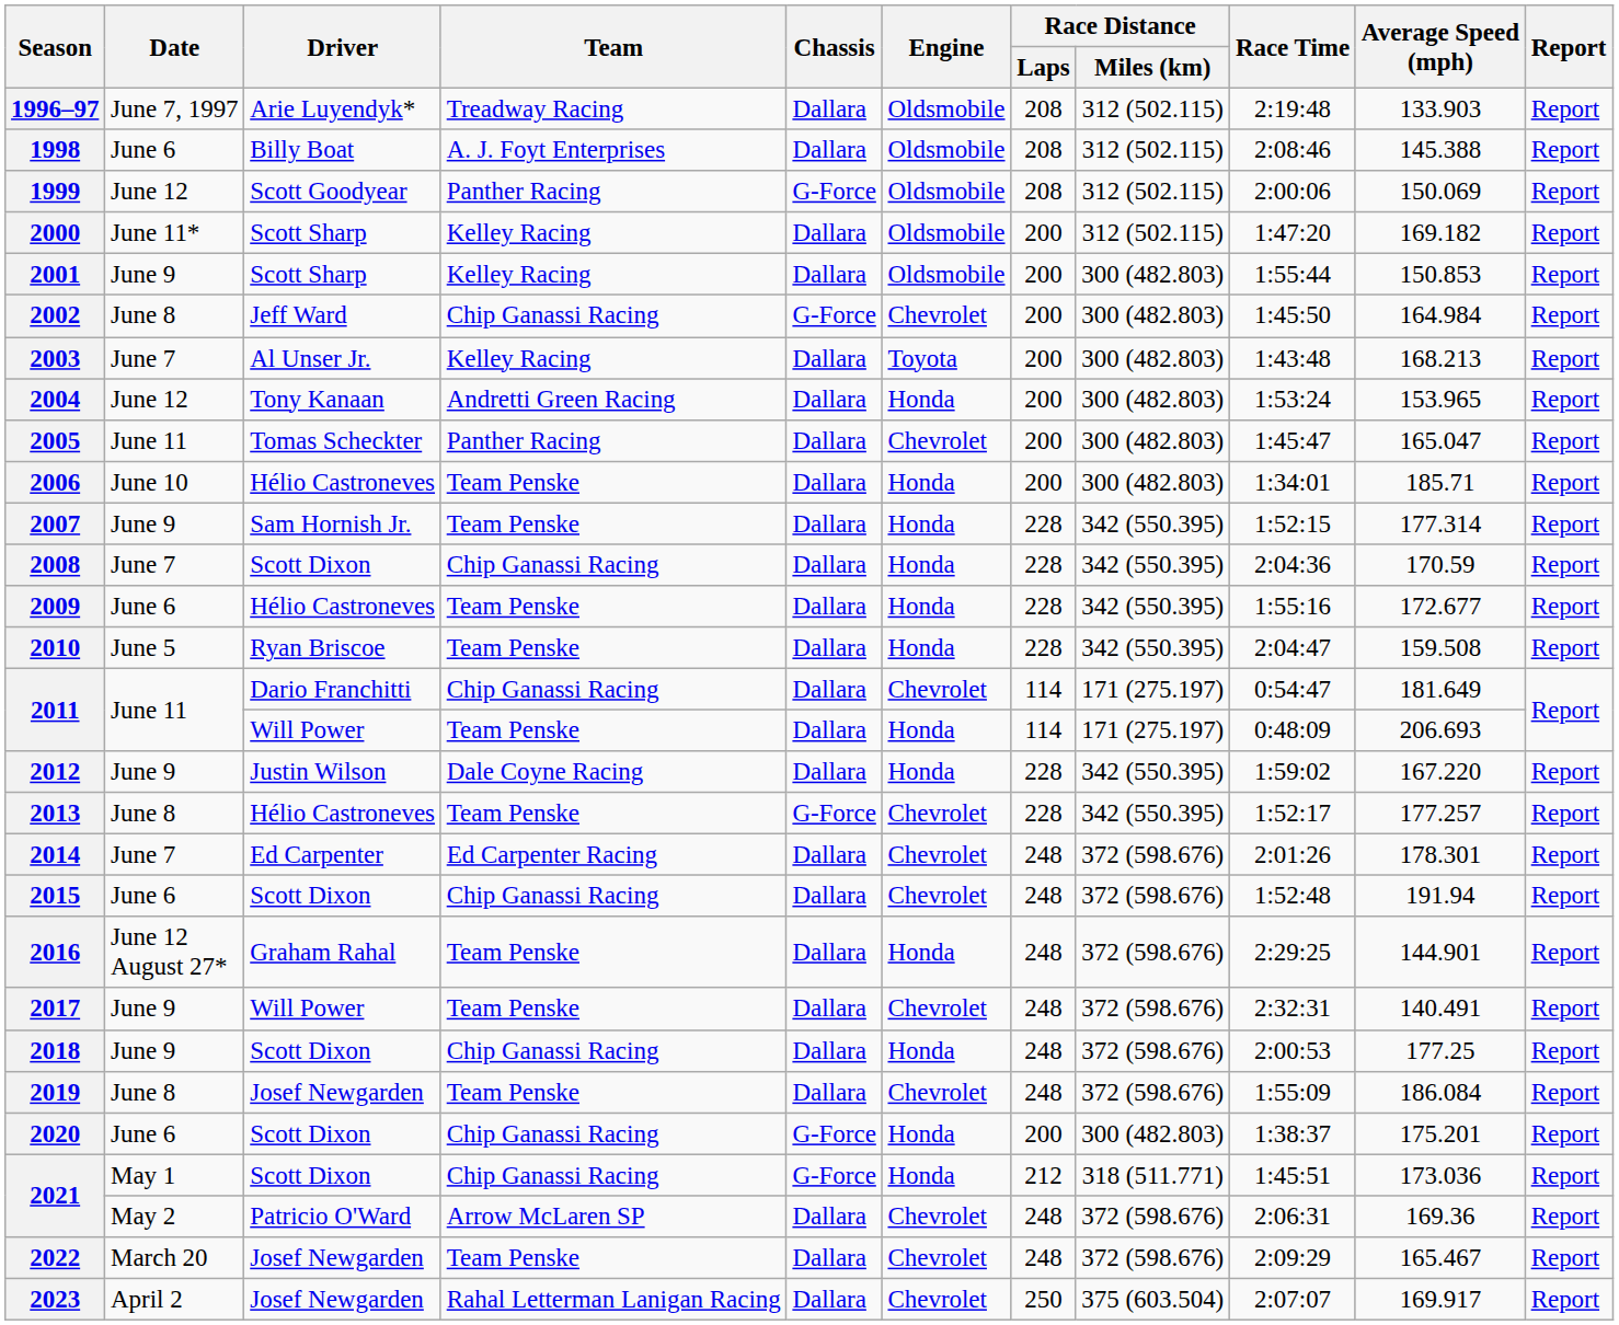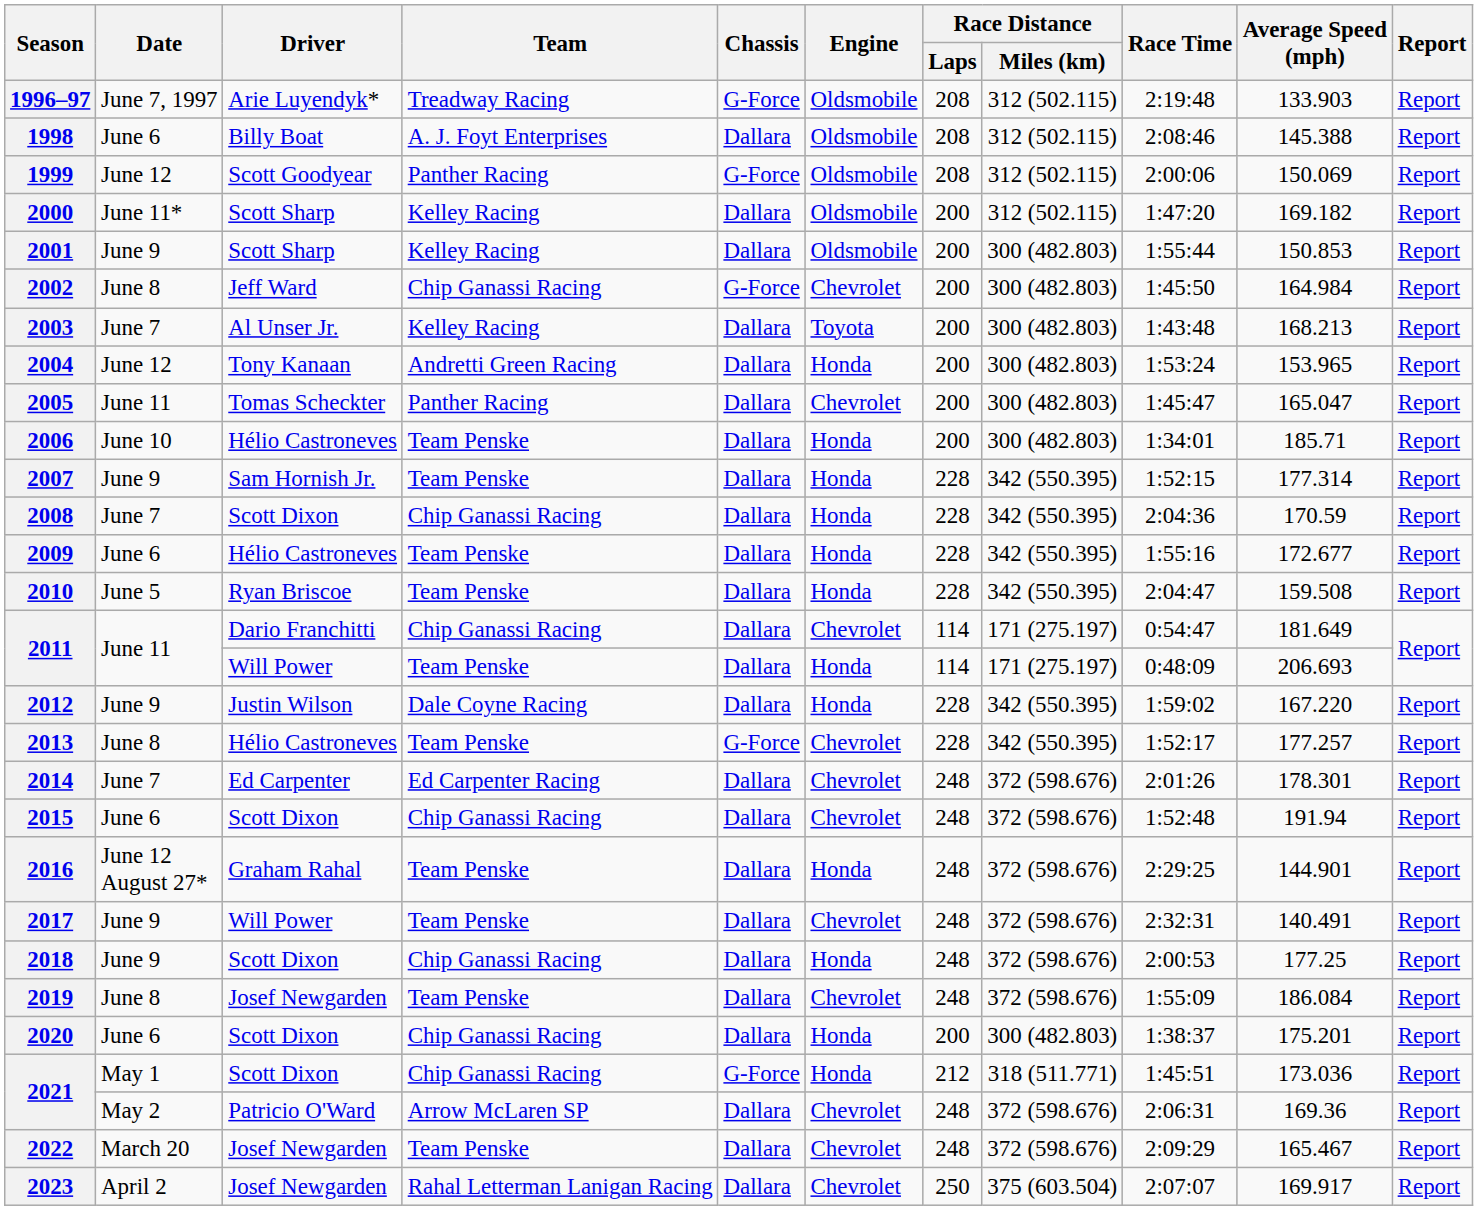 <table class="wikitable" style="font-size: 95%;">
 <tr>
 <th rowspan="2">Season</th>
 <th rowspan="2">Date</th>
 <th rowspan="2">Driver</th>
 <th rowspan="2">Team</th>
 <th rowspan="2">Chassis</th>
 <th rowspan="2">Engine</th>
 <th colspan="2">Race Distance</th>
 <th rowspan="2">Race Time</th>
 <th rowspan="2">Average Speed<br>(mph)</th>
 <th rowspan="2">Report</th>
 </tr>
 <tr>
 <th>Laps</th>
 <th>Miles (km)</th>
 </tr>
 <tr>
 <th><a href='#'>1996–97</a></th>
 <td>June 7, 1997</td>
 <td> <a href='#'>Arie Luyendyk</a>*</td>
 <td><a href='#'>Treadway Racing</a></td>
-<td><a href='#'>Dallara</a></td>
+<td><a href='#'>G-Force</a></td>
 <td><a href='#'>Oldsmobile</a></td>
 <td align="center">208</td>
 <td align="center">312 (502.115)</td>
 <td align="center">2:19:48</td>
 <td align="center">133.903</td>
 <td><a href='#'>Report</a></td>
 </tr>
 <tr>
 <th><a href='#'>1998</a></th>
 <td>June 6</td>
 <td> <a href='#'>Billy Boat</a></td>
 <td><a href='#'>A. J. Foyt Enterprises</a></td>
 <td><a href='#'>Dallara</a></td>
 <td><a href='#'>Oldsmobile</a></td>
 <td align="center">208</td>
 <td align="center">312 (502.115)</td>
 <td align="center">2:08:46</td>
 <td align="center">145.388</td>
 <td><a href='#'>Report</a></td>
 </tr>
 <tr>
 <th><a href='#'>1999</a></th>
 <td>June 12</td>
 <td> <a href='#'>Scott Goodyear</a></td>
 <td><a href='#'>Panther Racing</a></td>
 <td><a href='#'>G-Force</a></td>
 <td><a href='#'>Oldsmobile</a></td>
 <td align="center">208</td>
 <td align="center">312 (502.115)</td>
 <td align="center">2:00:06</td>
 <td align="center">150.069</td>
 <td><a href='#'>Report</a></td>
 </tr>
 <tr>
 <th><a href='#'>2000</a></th>
 <td>June 11*</td>
 <td> <a href='#'>Scott Sharp</a></td>
 <td><a href='#'>Kelley Racing</a></td>
 <td><a href='#'>Dallara</a></td>
 <td><a href='#'>Oldsmobile</a></td>
 <td align="center">200</td>
 <td align="center">312 (502.115)</td>
 <td align="center">1:47:20</td>
 <td align="center">169.182</td>
 <td><a href='#'>Report</a></td>
 </tr>
 <tr>
 <th><a href='#'>2001</a></th>
 <td>June 9</td>
 <td> <a href='#'>Scott Sharp</a></td>
 <td><a href='#'>Kelley Racing</a></td>
 <td><a href='#'>Dallara</a></td>
 <td><a href='#'>Oldsmobile</a></td>
 <td align="center">200</td>
 <td align="center">300 (482.803)</td>
 <td align="center">1:55:44</td>
 <td align="center">150.853</td>
 <td><a href='#'>Report</a></td>
 </tr>
 <tr>
 <th><a href='#'>2002</a></th>
 <td>June 8</td>
 <td> <a href='#'>Jeff Ward</a></td>
 <td><a href='#'>Chip Ganassi Racing</a></td>
 <td><a href='#'>G-Force</a></td>
 <td><a href='#'>Chevrolet</a></td>
 <td align="center">200</td>
 <td align="center">300 (482.803)</td>
 <td align="center">1:45:50</td>
 <td align="center">164.984</td>
 <td><a href='#'>Report</a></td>
 </tr>
 <tr>
 <th><a href='#'>2003</a></th>
 <td>June 7</td>
 <td> <a href='#'>Al Unser Jr.</a></td>
 <td><a href='#'>Kelley Racing</a></td>
 <td><a href='#'>Dallara</a></td>
 <td><a href='#'>Toyota</a></td>
 <td align="center">200</td>
 <td align="center">300 (482.803)</td>
 <td align="center">1:43:48</td>
 <td align="center">168.213</td>
 <td><a href='#'>Report</a></td>
 </tr>
 <tr>
 <th><a href='#'>2004</a></th>
 <td>June 12</td>
 <td> <a href='#'>Tony Kanaan</a></td>
 <td><a href='#'>Andretti Green Racing</a></td>
 <td><a href='#'>Dallara</a></td>
 <td><a href='#'>Honda</a></td>
 <td align="center">200</td>
 <td align="center">300 (482.803)</td>
 <td align="center">1:53:24</td>
 <td align="center">153.965</td>
 <td><a href='#'>Report</a></td>
 </tr>
 <tr>
 <th><a href='#'>2005</a></th>
 <td>June 11</td>
 <td> <a href='#'>Tomas Scheckter</a></td>
 <td><a href='#'>Panther Racing</a></td>
 <td><a href='#'>Dallara</a></td>
 <td><a href='#'>Chevrolet</a></td>
 <td align="center">200</td>
 <td align="center">300 (482.803)</td>
 <td align="center">1:45:47</td>
 <td align="center">165.047</td>
 <td><a href='#'>Report</a></td>
 </tr>
 <tr>
 <th><a href='#'>2006</a></th>
 <td>June 10</td>
 <td> <a href='#'>Hélio Castroneves</a></td>
 <td><a href='#'>Team Penske</a></td>
 <td><a href='#'>Dallara</a></td>
 <td><a href='#'>Honda</a></td>
 <td align="center">200</td>
 <td align="center">300 (482.803)</td>
 <td align="center">1:34:01</td>
 <td align="center">185.71</td>
 <td><a href='#'>Report</a></td>
 </tr>
 <tr>
 <th><a href='#'>2007</a></th>
 <td>June 9</td>
 <td> <a href='#'>Sam Hornish Jr.</a></td>
 <td><a href='#'>Team Penske</a></td>
 <td><a href='#'>Dallara</a></td>
 <td><a href='#'>Honda</a></td>
 <td align="center">228</td>
 <td align="center">342 (550.395)</td>
 <td align="center">1:52:15</td>
 <td align="center">177.314</td>
 <td><a href='#'>Report</a></td>
 </tr>
 <tr>
 <th><a href='#'>2008</a></th>
 <td>June 7</td>
 <td> <a href='#'>Scott Dixon</a></td>
 <td><a href='#'>Chip Ganassi Racing</a></td>
 <td><a href='#'>Dallara</a></td>
 <td><a href='#'>Honda</a></td>
 <td align="center">228</td>
 <td align="center">342 (550.395)</td>
 <td align="center">2:04:36</td>
 <td align="center">170.59</td>
 <td><a href='#'>Report</a></td>
 </tr>
 <tr>
 <th><a href='#'>2009</a></th>
 <td>June 6</td>
 <td> <a href='#'>Hélio Castroneves</a></td>
 <td><a href='#'>Team Penske</a></td>
 <td><a href='#'>Dallara</a></td>
 <td><a href='#'>Honda</a></td>
 <td align="center">228</td>
 <td align="center">342 (550.395)</td>
 <td align="center">1:55:16</td>
 <td align="center">172.677</td>
 <td><a href='#'>Report</a></td>
 </tr>
 <tr>
 <th><a href='#'>2010</a></th>
 <td>June 5</td>
 <td> <a href='#'>Ryan Briscoe</a></td>
 <td><a href='#'>Team Penske</a></td>
 <td><a href='#'>Dallara</a></td>
 <td><a href='#'>Honda</a></td>
 <td align="center">228</td>
 <td align="center">342 (550.395)</td>
 <td align="center">2:04:47</td>
 <td align="center">159.508</td>
 <td><a href='#'>Report</a></td>
 </tr>
 <tr>
 <th rowspan="2"><a href='#'>2011</a></th>
 <td rowspan="2">June 11</td>
 <td> <a href='#'>Dario Franchitti</a></td>
 <td><a href='#'>Chip Ganassi Racing</a></td>
 <td><a href='#'>Dallara</a></td>
 <td><a href='#'>Chevrolet</a></td>
 <td align="center">114</td>
 <td align="center">171 (275.197)</td>
 <td align="center">0:54:47</td>
 <td align="center">181.649</td>
 <td rowspan="2"><a href='#'>Report</a></td>
 </tr>
 <tr>
 <td> <a href='#'>Will Power</a></td>
 <td><a href='#'>Team Penske</a></td>
 <td><a href='#'>Dallara</a></td>
 <td><a href='#'>Honda</a></td>
 <td align="center">114</td>
 <td align="center">171 (275.197)</td>
 <td align="center">0:48:09</td>
 <td align="center">206.693</td>
 </tr>
 <tr>
 <th><a href='#'>2012</a></th>
 <td>June 9</td>
 <td> <a href='#'>Justin Wilson</a></td>
 <td><a href='#'>Dale Coyne Racing</a></td>
 <td><a href='#'>Dallara</a></td>
 <td><a href='#'>Honda</a></td>
 <td align="center">228</td>
 <td align="center">342 (550.395)</td>
 <td align="center">1:59:02</td>
 <td align="center">167.220</td>
 <td><a href='#'>Report</a></td>
 </tr>
 <tr>
 <th><a href='#'>2013</a></th>
 <td>June 8</td>
 <td> <a href='#'>Hélio Castroneves</a></td>
 <td><a href='#'>Team Penske</a></td>
 <td><a href='#'>G-Force</a></td>
 <td><a href='#'>Chevrolet</a></td>
 <td align="center">228</td>
 <td align="center">342 (550.395)</td>
 <td align="center">1:52:17</td>
 <td align="center">177.257</td>
 <td><a href='#'>Report</a></td>
 </tr>
 <tr>
 <th><a href='#'>2014</a></th>
 <td>June 7</td>
 <td> <a href='#'>Ed Carpenter</a></td>
 <td><a href='#'>Ed Carpenter Racing</a></td>
 <td><a href='#'>Dallara</a></td>
 <td><a href='#'>Chevrolet</a></td>
 <td align="center">248</td>
 <td align="center">372 (598.676)</td>
 <td align="center">2:01:26</td>
 <td align="center">178.301</td>
 <td><a href='#'>Report</a></td>
 </tr>
 <tr>
 <th><a href='#'>2015</a></th>
 <td>June 6</td>
 <td> <a href='#'>Scott Dixon</a></td>
 <td><a href='#'>Chip Ganassi Racing</a></td>
 <td><a href='#'>Dallara</a></td>
 <td><a href='#'>Chevrolet</a></td>
 <td align="center">248</td>
 <td align="center">372 (598.676)</td>
 <td align="center">1:52:48</td>
 <td align="center">191.94</td>
 <td><a href='#'>Report</a></td>
 </tr>
 <tr>
 <th><a href='#'>2016</a></th>
 <td>June 12<br>August 27*</td>
 <td> <a href='#'>Graham Rahal</a></td>
 <td><a href='#'>Team Penske</a></td>
 <td><a href='#'>Dallara</a></td>
 <td><a href='#'>Honda</a></td>
 <td align="center">248</td>
 <td align="center">372 (598.676)</td>
 <td align="center">2:29:25</td>
 <td align="center">144.901</td>
 <td><a href='#'>Report</a></td>
 </tr>
 <tr>
 <th><a href='#'>2017</a></th>
 <td>June 9</td>
 <td> <a href='#'>Will Power</a></td>
 <td><a href='#'>Team Penske</a></td>
 <td><a href='#'>Dallara</a></td>
 <td><a href='#'>Chevrolet</a></td>
 <td align="center">248</td>
 <td align="center">372 (598.676)</td>
 <td align="center">2:32:31</td>
 <td align="center">140.491</td>
 <td><a href='#'>Report</a></td>
 </tr>
 <tr>
 <th><a href='#'>2018</a></th>
 <td>June 9</td>
 <td> <a href='#'>Scott Dixon</a></td>
 <td><a href='#'>Chip Ganassi Racing</a></td>
 <td><a href='#'>Dallara</a></td>
 <td><a href='#'>Honda</a></td>
 <td align="center">248</td>
 <td align="center">372 (598.676)</td>
 <td align="center">2:00:53</td>
 <td align="center">177.25</td>
 <td><a href='#'>Report</a></td>
 </tr>
 <tr>
 <th><a href='#'>2019</a></th>
 <td>June 8</td>
 <td> <a href='#'>Josef Newgarden</a></td>
 <td><a href='#'>Team Penske</a></td>
 <td><a href='#'>Dallara</a></td>
 <td><a href='#'>Chevrolet</a></td>
 <td align="center">248</td>
 <td align="center">372 (598.676)</td>
 <td align="center">1:55:09</td>
 <td align="center">186.084</td>
 <td><a href='#'>Report</a></td>
 </tr>
 <tr>
 <th><a href='#'>2020</a></th>
 <td>June 6</td>
 <td> <a href='#'>Scott Dixon</a></td>
 <td><a href='#'>Chip Ganassi Racing</a></td>
-<td><a href='#'>G-Force</a></td>
+<td><a href='#'>Dallara</a></td>
 <td><a href='#'>Honda</a></td>
 <td align="center">200</td>
 <td align="center">300 (482.803)</td>
 <td align="center">1:38:37</td>
 <td align="center">175.201</td>
 <td><a href='#'>Report</a></td>
 </tr>
 <tr>
 <th rowspan="2"><a href='#'>2021</a></th>
 <td>May 1</td>
 <td> <a href='#'>Scott Dixon</a></td>
 <td><a href='#'>Chip Ganassi Racing</a></td>
 <td><a href='#'>G-Force</a></td>
 <td><a href='#'>Honda</a></td>
 <td align="center">212</td>
 <td align="center">318 (511.771)</td>
 <td align="center">1:45:51</td>
 <td align="center">173.036</td>
 <td><a href='#'>Report</a></td>
 </tr>
 <tr>
 <td>May 2</td>
 <td> <a href='#'>Patricio O'Ward</a></td>
 <td><a href='#'>Arrow McLaren SP</a></td>
 <td><a href='#'>Dallara</a></td>
 <td><a href='#'>Chevrolet</a></td>
 <td align="center">248</td>
 <td align="center">372 (598.676)</td>
 <td align="center">2:06:31</td>
 <td align="center">169.36</td>
 <td><a href='#'>Report</a></td>
 </tr>
 <tr>
 <th><a href='#'>2022</a></th>
 <td>March 20</td>
 <td> <a href='#'>Josef Newgarden</a></td>
 <td><a href='#'>Team Penske</a></td>
 <td><a href='#'>Dallara</a></td>
 <td><a href='#'>Chevrolet</a></td>
 <td align="center">248</td>
 <td align="center">372 (598.676)</td>
 <td align="center">2:09:29</td>
 <td align="center">165.467</td>
 <td><a href='#'>Report</a></td>
 </tr>
 <tr>
 <th><a href='#'>2023</a></th>
 <td>April 2</td>
 <td> <a href='#'>Josef Newgarden</a></td>
 <td><a href='#'>Rahal Letterman Lanigan Racing</a></td>
 <td><a href='#'>Dallara</a></td>
 <td><a href='#'>Chevrolet</a></td>
 <td align="center">250</td>
 <td align="center">375 (603.504)</td>
 <td align="center">2:07:07</td>
 <td align="center">169.917</td>
 <td><a href='#'>Report</a></td>
 </tr>
 </table>
